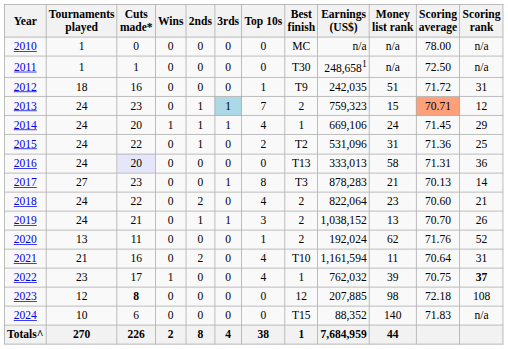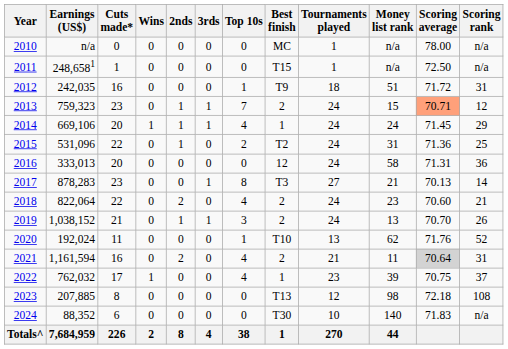 <table class="wikitable" style="text-align:center; font-size: 95%;">
 <tr>
 <th>Year</th>
-<th>Tournaments <br>played</th>
+<th>Earnings<br>(US$)</th>
 <th>Cuts <br>made*</th>
 <th>Wins</th>
 <th>2nds</th>
 <th>3rds</th>
 <th>Top 10s</th>
 <th>Best <br>finish</th>
-<th>Earnings<br>(US$)</th>
+<th>Tournaments <br>played</th>
 <th>Money<br>list rank</th>
 <th>Scoring <br> average</th>
 <th>Scoring<br>rank</th>
 </tr>
 <tr>
 <td><a href='#'>2010</a></td>
-<td>1</td>
+<td align="right">n/a</td>
 <td>0</td>
 <td>0</td>
 <td>0</td>
 <td>0</td>
 <td>0</td>
 <td>MC</td>
-<td align="right">n/a</td>
+<td>1</td>
 <td>n/a</td>
 <td>78.00</td>
 <td>n/a</td>
 </tr>
 <tr>
 <td><a href='#'>2011</a></td>
-<td>1</td>
+<td align="right">248,658<sup>1</sup></td>
 <td>1</td>
 <td>0</td>
 <td>0</td>
 <td>0</td>
 <td>0</td>
-<td>T30</td>
-<td align="right">248,658<sup>1</sup></td>
+<td>T15</td>
+<td>1</td>
 <td>n/a</td>
 <td>72.50</td>
 <td>n/a</td>
 </tr>
 <tr>
 <td><a href='#'>2012</a></td>
-<td>18</td>
+<td align="right">242,035</td>
 <td>16</td>
 <td>0</td>
 <td>0</td>
 <td>0</td>
 <td>1</td>
 <td>T9</td>
-<td align="right">242,035</td>
+<td>18</td>
 <td>51</td>
 <td>71.72</td>
 <td>31</td>
 </tr>
 <tr>
 <td><a href='#'>2013</a></td>
-<td>24</td>
+<td align="right">759,323</td>
 <td>23</td>
 <td>0</td>
 <td>1</td>
-<td style="background: lightblue;">1</td>
+<td>1</td>
 <td>7</td>
 <td>2</td>
-<td align="right">759,323</td>
+<td>24</td>
 <td>15</td>
 <td style="background: lightsalmon;">70.71</td>
 <td>12</td>
 </tr>
 <tr>
 <td><a href='#'>2014</a></td>
-<td>24</td>
+<td align="right">669,106</td>
 <td>20</td>
 <td>1</td>
 <td>1</td>
 <td>1</td>
 <td>4</td>
 <td>1</td>
-<td align="right">669,106</td>
+<td>24</td>
 <td>24</td>
 <td>71.45</td>
 <td>29</td>
 </tr>
 <tr>
 <td><a href='#'>2015</a></td>
-<td>24</td>
+<td align="right">531,096</td>
 <td>22</td>
 <td>0</td>
 <td>1</td>
 <td>0</td>
 <td>2</td>
 <td>T2</td>
-<td align="right">531,096</td>
+<td>24</td>
 <td>31</td>
 <td>71.36</td>
 <td>25</td>
 </tr>
 <tr>
 <td><a href='#'>2016</a></td>
-<td>24</td>
-<td style="background: lavender;">20</td>
+<td align=right>333,013</td>
+<td>20</td>
 <td>0</td>
 <td>0</td>
 <td>0</td>
 <td>0</td>
-<td>T13</td>
-<td align=right>333,013</td>
+<td>12</td>
+<td>24</td>
 <td>58</td>
 <td>71.31</td>
 <td>36</td>
 </tr>
 <tr>
 <td><a href='#'>2017</a></td>
-<td>27</td>
+<td align=right>878,283</td>
 <td>23</td>
 <td>0</td>
 <td>0</td>
 <td>1</td>
 <td>8</td>
 <td>T3</td>
-<td align=right>878,283</td>
+<td>27</td>
 <td>21</td>
 <td>70.13</td>
 <td>14</td>
 </tr>
 <tr>
 <td><a href='#'>2018</a></td>
-<td>24</td>
+<td align=right>822,064</td>
 <td>22</td>
 <td>0</td>
 <td>2</td>
 <td>0</td>
 <td>4</td>
 <td>2</td>
-<td align=right>822,064</td>
+<td>24</td>
 <td>23</td>
 <td>70.60</td>
 <td>21</td>
 </tr>
 <tr>
 <td><a href='#'>2019</a></td>
-<td>24</td>
+<td align=right>1,038,152</td>
 <td>21</td>
 <td>0</td>
 <td>1</td>
 <td>1</td>
 <td>3</td>
 <td>2</td>
-<td align=right>1,038,152</td>
+<td>24</td>
 <td>13</td>
 <td>70.70</td>
 <td>26</td>
 </tr>
 <tr>
 <td><a href='#'>2020</a></td>
-<td>13</td>
+<td align=right>192,024</td>
 <td>11</td>
 <td>0</td>
 <td>0</td>
 <td>0</td>
 <td>1</td>
-<td>2</td>
-<td align=right>192,024</td>
+<td>T10</td>
+<td>13</td>
 <td>62</td>
 <td>71.76</td>
 <td>52</td>
 </tr>
 <tr>
 <td><a href='#'>2021</a></td>
-<td>21</td>
+<td align=right>1,161,594</td>
 <td>16</td>
 <td>0</td>
 <td>2</td>
 <td>0</td>
 <td>4</td>
-<td>T10</td>
-<td align=right>1,161,594</td>
+<td>2</td>
+<td>21</td>
 <td>11</td>
-<td>70.64</td>
+<td style="background: lightgrey;">70.64</td>
 <td>31</td>
 </tr>
 <tr>
 <td><a href='#'>2022</a></td>
-<td>23</td>
+<td align=right>762,032</td>
 <td>17</td>
 <td>1</td>
 <td>0</td>
 <td>0</td>
 <td>4</td>
 <td>1</td>
-<td align=right>762,032</td>
+<td>23</td>
 <td>39</td>
 <td>70.75</td>
-<td><strong>37</strong></td>
+<td>37</td>
 </tr>
 <tr>
 <td><a href='#'>2023</a></td>
-<td>12</td>
-<td><strong>8</strong></td>
+<td align=right>207,885</td>
+<td>8</td>
 <td>0</td>
 <td>0</td>
 <td>0</td>
 <td>0</td>
+<td>T13</td>
 <td>12</td>
-<td align=right>207,885</td>
 <td>98</td>
 <td>72.18</td>
 <td>108</td>
 </tr>
 <tr>
 <td><a href='#'>2024</a></td>
-<td>10</td>
+<td align=right>88,352</td>
 <td>6</td>
 <td>0</td>
 <td>0</td>
 <td>0</td>
 <td>0</td>
-<td>T15</td>
-<td align=right>88,352</td>
+<td>T30</td>
+<td>10</td>
 <td>140</td>
 <td>71.83</td>
 <td>n/a</td>
 </tr>
 <tr>
 <th>Totals^</th>
-<th>270 </th>
+<th>7,684,959 </th>
 <th>226 </th>
 <th>2 </th>
 <th>8 </th>
 <th>4 </th>
 <th>38 </th>
 <th>1 </th>
-<th>7,684,959 </th>
+<th>270 </th>
 <th>44 </th>
 <th></th>
 <th></th>
 </tr>
 </table>
